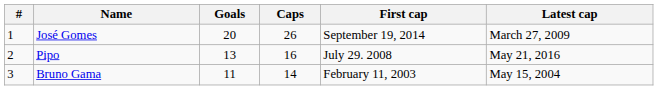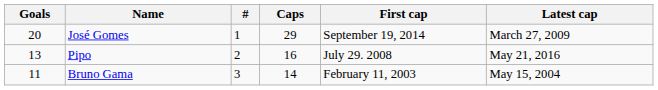 <table class="sortable wikitable" style="width:65%">
 <tr>
+<th style="width:50px;">Goals</th>
+<th style="width:150px;">Name</th>
 <th style="width:20px;">#</th>
-<th style="width:150px;">Name</th>
-<th style="width:50px;">Goals</th>
 <th style="width:50px;">Caps</th>
 <th style="width:150px;">First cap</th>
 <th style="width:150px;">Latest cap</th>
 </tr>
 <tr>
+<td align=center>20</td>
+<td><a href='#'>José Gomes</a></td>
 <td>1</td>
-<td><a href='#'>José Gomes</a></td>
-<td align=center>20</td>
-<td align=center>26</td>
+<td align=center>29</td>
 <td>September 19, 2014</td>
 <td>March 27, 2009</td>
 </tr>
 <tr>
+<td align=center>13</td>
+<td><a href='#'>Pipo</a></td>
 <td>2</td>
-<td><a href='#'>Pipo</a></td>
-<td align=center>13</td>
 <td align=center>16</td>
 <td>July 29. 2008</td>
 <td>May 21, 2016</td>
 </tr>
 <tr>
+<td align=center>11</td>
+<td><a href='#'>Bruno Gama</a></td>
 <td>3</td>
-<td><a href='#'>Bruno Gama</a></td>
-<td align=center>11</td>
 <td align=center>14</td>
 <td>February 11, 2003</td>
 <td>May 15, 2004</td>
 </tr>
 </table>
